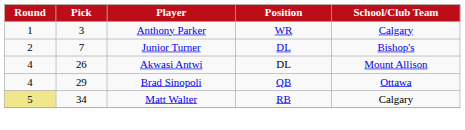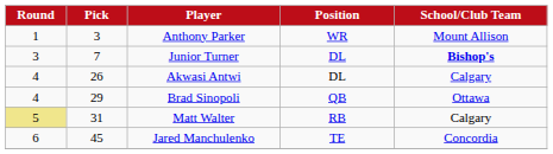 <table class="wikitable sortable">
 <tr>
 <th style="background:#bd0d18;color:#FFFFFF;"  width="8%">Round</th>
 <th style="background:#bd0d18;color:#FFFFFF;"  width="8%">Pick</th>
 <th style="background:#bd0d18;color:#FFFFFF;"  width="20%">Player</th>
 <th style="background:#bd0d18;color:#FFFFFF;"  width="15%">Position</th>
 <th style="background:#bd0d18;color:#FFFFFF;"  width="20%">School/Club Team</th>
 </tr>
 <tr align="center">
 <td align=center>1</td>
 <td>3</td>
 <td><a href='#'>Anthony Parker</a></td>
 <td><a href='#'>WR</a></td>
-<td><a href='#'>Calgary</a></td>
+<td><a href='#'>Mount Allison</a></td>
 </tr>
 <tr align="center">
-<td align=center>2</td>
+<td align=center>3</td>
 <td>7</td>
 <td><a href='#'>Junior Turner</a></td>
 <td><a href='#'>DL</a></td>
-<td><a href='#'>Bishop's</a></td>
+<td><strong><a href='#'>Bishop's</a></strong></td>
 </tr>
 <tr align="center">
 <td align=center>4</td>
 <td>26</td>
 <td><a href='#'>Akwasi Antwi</a></td>
 <td>DL</td>
-<td><a href='#'>Mount Allison</a></td>
+<td><a href='#'>Calgary</a></td>
 </tr>
 <tr align="center">
 <td align=center>4</td>
 <td>29</td>
 <td><a href='#'>Brad Sinopoli</a></td>
 <td><a href='#'>QB</a></td>
 <td><a href='#'>Ottawa</a></td>
 </tr>
 <tr align="center">
 <td align=center style="background: khaki;">5</td>
-<td>34</td>
+<td>31</td>
 <td><a href='#'>Matt Walter</a></td>
 <td><a href='#'>RB</a></td>
 <td>Calgary</td>
 </tr>
+<tr align="center">
+<td align=center>6</td>
+<td>45</td>
+<td><a href='#'>Jared Manchulenko</a></td>
+<td><a href='#'>TE</a></td>
+<td><a href='#'>Concordia</a></td>
+</tr>
 <tr>
 </tr>
 </table>
